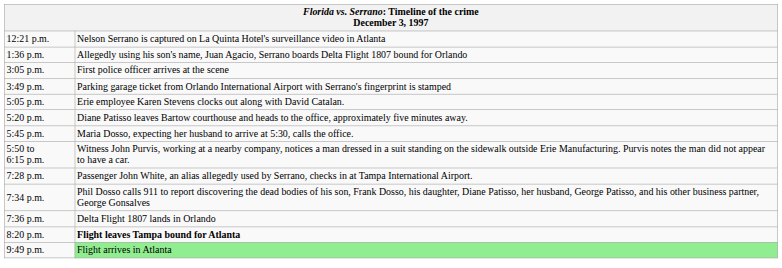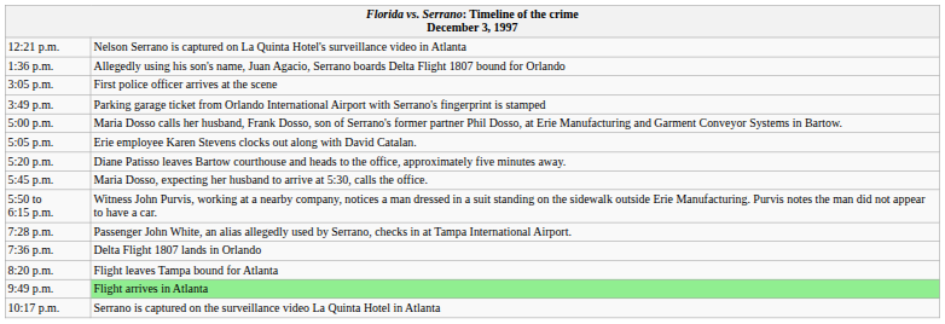 <table class="wikitable">
 <tr>
 <th colspan=2><em>Florida vs. Serrano</em>: Timeline of the crime <br> December 3, 1997</th>
 </tr>
 <tr>
 <td>12:21 p.m.</td>
 <td>Nelson Serrano is captured on La Quinta Hotel's surveillance video in Atlanta</td>
 </tr>
 <tr>
 <td>1:36 p.m.</td>
 <td>Allegedly using his son's name, Juan Agacio, Serrano boards Delta Flight 1807 bound for Orlando</td>
 </tr>
 <tr>
 <td>3:05 p.m.</td>
 <td>First police officer arrives at the scene</td>
 </tr>
 <tr>
 <td>3:49 p.m.</td>
 <td>Parking garage ticket from Orlando International Airport with Serrano's fingerprint is stamped</td>
+</tr>
+<tr>
+<td>5:00 p.m.</td>
+<td>Maria Dosso calls her husband, Frank Dosso, son of Serrano's former partner Phil Dosso, at Erie Manufacturing and Garment Conveyor Systems in Bartow.</td>
 </tr>
 <tr>
 <td>5:05 p.m.</td>
 <td>Erie employee Karen Stevens clocks out along with David Catalan.</td>
 </tr>
 <tr>
 <td>5:20 p.m.</td>
 <td>Diane Patisso leaves Bartow courthouse and heads to the office, approximately five minutes away.</td>
 </tr>
 <tr>
 <td>5:45 p.m.</td>
 <td>Maria Dosso, expecting her husband to arrive at 5:30, calls the office.</td>
 </tr>
 <tr>
 <td>5:50 to 6:15 p.m.</td>
 <td>Witness John Purvis, working at a nearby company, notices a man dressed in a suit standing on the sidewalk outside Erie Manufacturing. Purvis notes the man did not appear to have a car.</td>
 </tr>
 <tr>
 <td>7:28 p.m.</td>
 <td>Passenger John White, an alias allegedly used by Serrano, checks in at Tampa International Airport.</td>
 </tr>
 <tr>
-<td>7:34 p.m.</td>
-<td>Phil Dosso calls 911 to report discovering the dead bodies of his son, Frank Dosso, his daughter, Diane Patisso, her husband, George Patisso, and his other business partner, George Gonsalves</td>
-</tr>
-<tr>
 <td>7:36 p.m.</td>
 <td>Delta Flight 1807 lands in Orlando</td>
 </tr>
 <tr>
 <td>8:20 p.m.</td>
-<td><strong>Flight leaves Tampa bound for Atlanta</strong></td>
+<td>Flight leaves Tampa bound for Atlanta</td>
 </tr>
 <tr>
 <td>9:49 p.m.</td>
 <td style="background: lightgreen;">Flight arrives in Atlanta</td>
 </tr>
+<tr>
+<td>10:17 p.m.</td>
+<td>Serrano is captured on the surveillance video La Quinta Hotel in Atlanta</td>
+</tr>
 </table>
